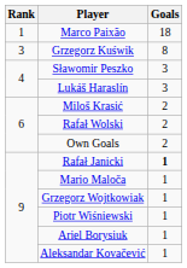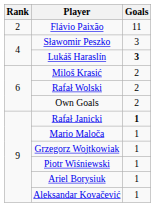 <table class="wikitable" style="text-align: center">
 <tr>
 <th>Rank</th>
 <th>Player</th>
 <th>Goals</th>
 </tr>
 <tr>
-<td>1</td>
-<td><a href='#'>Marco Paixão</a></td>
-<td>18</td>
-</tr>
-<tr>
-<td>3</td>
-<td><a href='#'>Grzegorz Kuświk</a></td>
-<td>8</td>
+<td>2</td>
+<td><a href='#'>Flávio Paixão</a></td>
+<td>11</td>
 </tr>
 <tr>
 <td rowspan=2>4</td>
 <td><a href='#'>Sławomir Peszko</a></td>
 <td>3</td>
 </tr>
 <tr>
 <td><a href='#'>Lukáš Haraslín</a></td>
-<td>3</td>
+<td><strong>3</strong></td>
 </tr>
 <tr>
 <td rowspan=3>6</td>
 <td><a href='#'>Miloš Krasić</a></td>
 <td>2</td>
 </tr>
 <tr>
 <td><a href='#'>Rafał Wolski</a></td>
 <td>2</td>
 </tr>
 <tr>
 <td>Own Goals</td>
 <td>2</td>
 </tr>
 <tr>
 <td rowspan=6>9</td>
 <td><a href='#'>Rafał Janicki</a></td>
 <td><strong>1</strong></td>
 </tr>
 <tr>
 <td><a href='#'>Mario Maloča</a></td>
 <td>1</td>
 </tr>
 <tr>
 <td><a href='#'>Grzegorz Wojtkowiak</a></td>
 <td>1</td>
 </tr>
 <tr>
 <td><a href='#'>Piotr Wiśniewski</a></td>
 <td>1</td>
 </tr>
 <tr>
 <td><a href='#'>Ariel Borysiuk</a></td>
 <td>1</td>
 </tr>
 <tr>
 <td><a href='#'>Aleksandar Kovačević</a></td>
 <td>1</td>
 </tr>
 </table>
